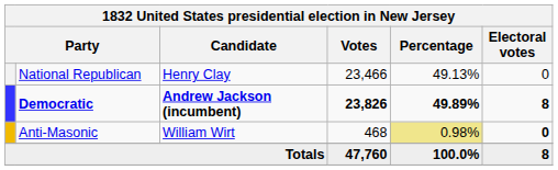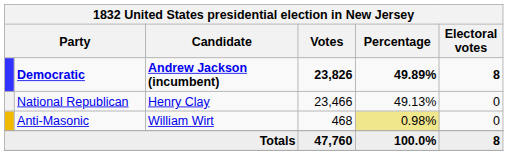 <table class="wikitable" style="font-size: 95%;">
 <tr>
 <th colspan="6">1832 United States presidential election in New Jersey</th>
 </tr>
 <tr>
 <th colspan="2" style="width: 15em">Party</th>
 <th style="width: 17em">Candidate</th>
 <th style="width: 5em">Votes</th>
 <th style="width: 7em">Percentage</th>
 <th style="width: 5em">Electoral votes</th>
 </tr>
 <tr>
+<th style="background-color:#3333FF; width: 3px"></th>
+<td style="width: 130px"><strong><a href='#'>Democratic</a></strong></td>
+<td><strong><a href='#'>Andrew Jackson</a> (incumbent)</strong></td>
+<td align="right"><strong>23,826</strong></td>
+<td align="right"><strong>49.89%</strong></td>
+<td align="right"><strong>8</strong></td>
+</tr>
+<tr>
 <th></th>
 <td style="width: 130px"><a href='#'>National Republican</a></td>
 <td><a href='#'>Henry Clay</a></td>
 <td align="right">23,466</td>
 <td align="right">49.13%</td>
 <td align="right">0</td>
 </tr>
 <tr>
-<th style="background-color:#3333FF; width: 3px"></th>
-<td style="width: 130px"><strong><a href='#'>Democratic</a></strong></td>
-<td><strong><a href='#'>Andrew Jackson</a> (incumbent)</strong></td>
-<td align="right"><strong>23,826</strong></td>
-<td align="right"><strong>49.89%</strong></td>
-<td align="right"><strong>8</strong></td>
-</tr>
-<tr>
 <th style="background-color:#F1BA00; width: 3px"></th>
 <td style="width: 130px"><a href='#'>Anti-Masonic</a></td>
 <td><a href='#'>William Wirt</a></td>
 <td align="right">468</td>
 <td align="right" style="background: khaki;">0.98%</td>
-<td align="right"><strong>0</strong></td>
+<td align="right">0</td>
 </tr>
 <tr>
 </tr>
 <tr bgcolor="#EEEEEE">
 <td colspan="3" align="right"><strong>Totals</strong></td>
 <td align="right"><strong>47,760</strong></td>
 <td align="right"><strong>100.0%</strong></td>
 <td align="right"><strong>8</strong></td>
 </tr>
 <tr>
 </tr>
 </table>
